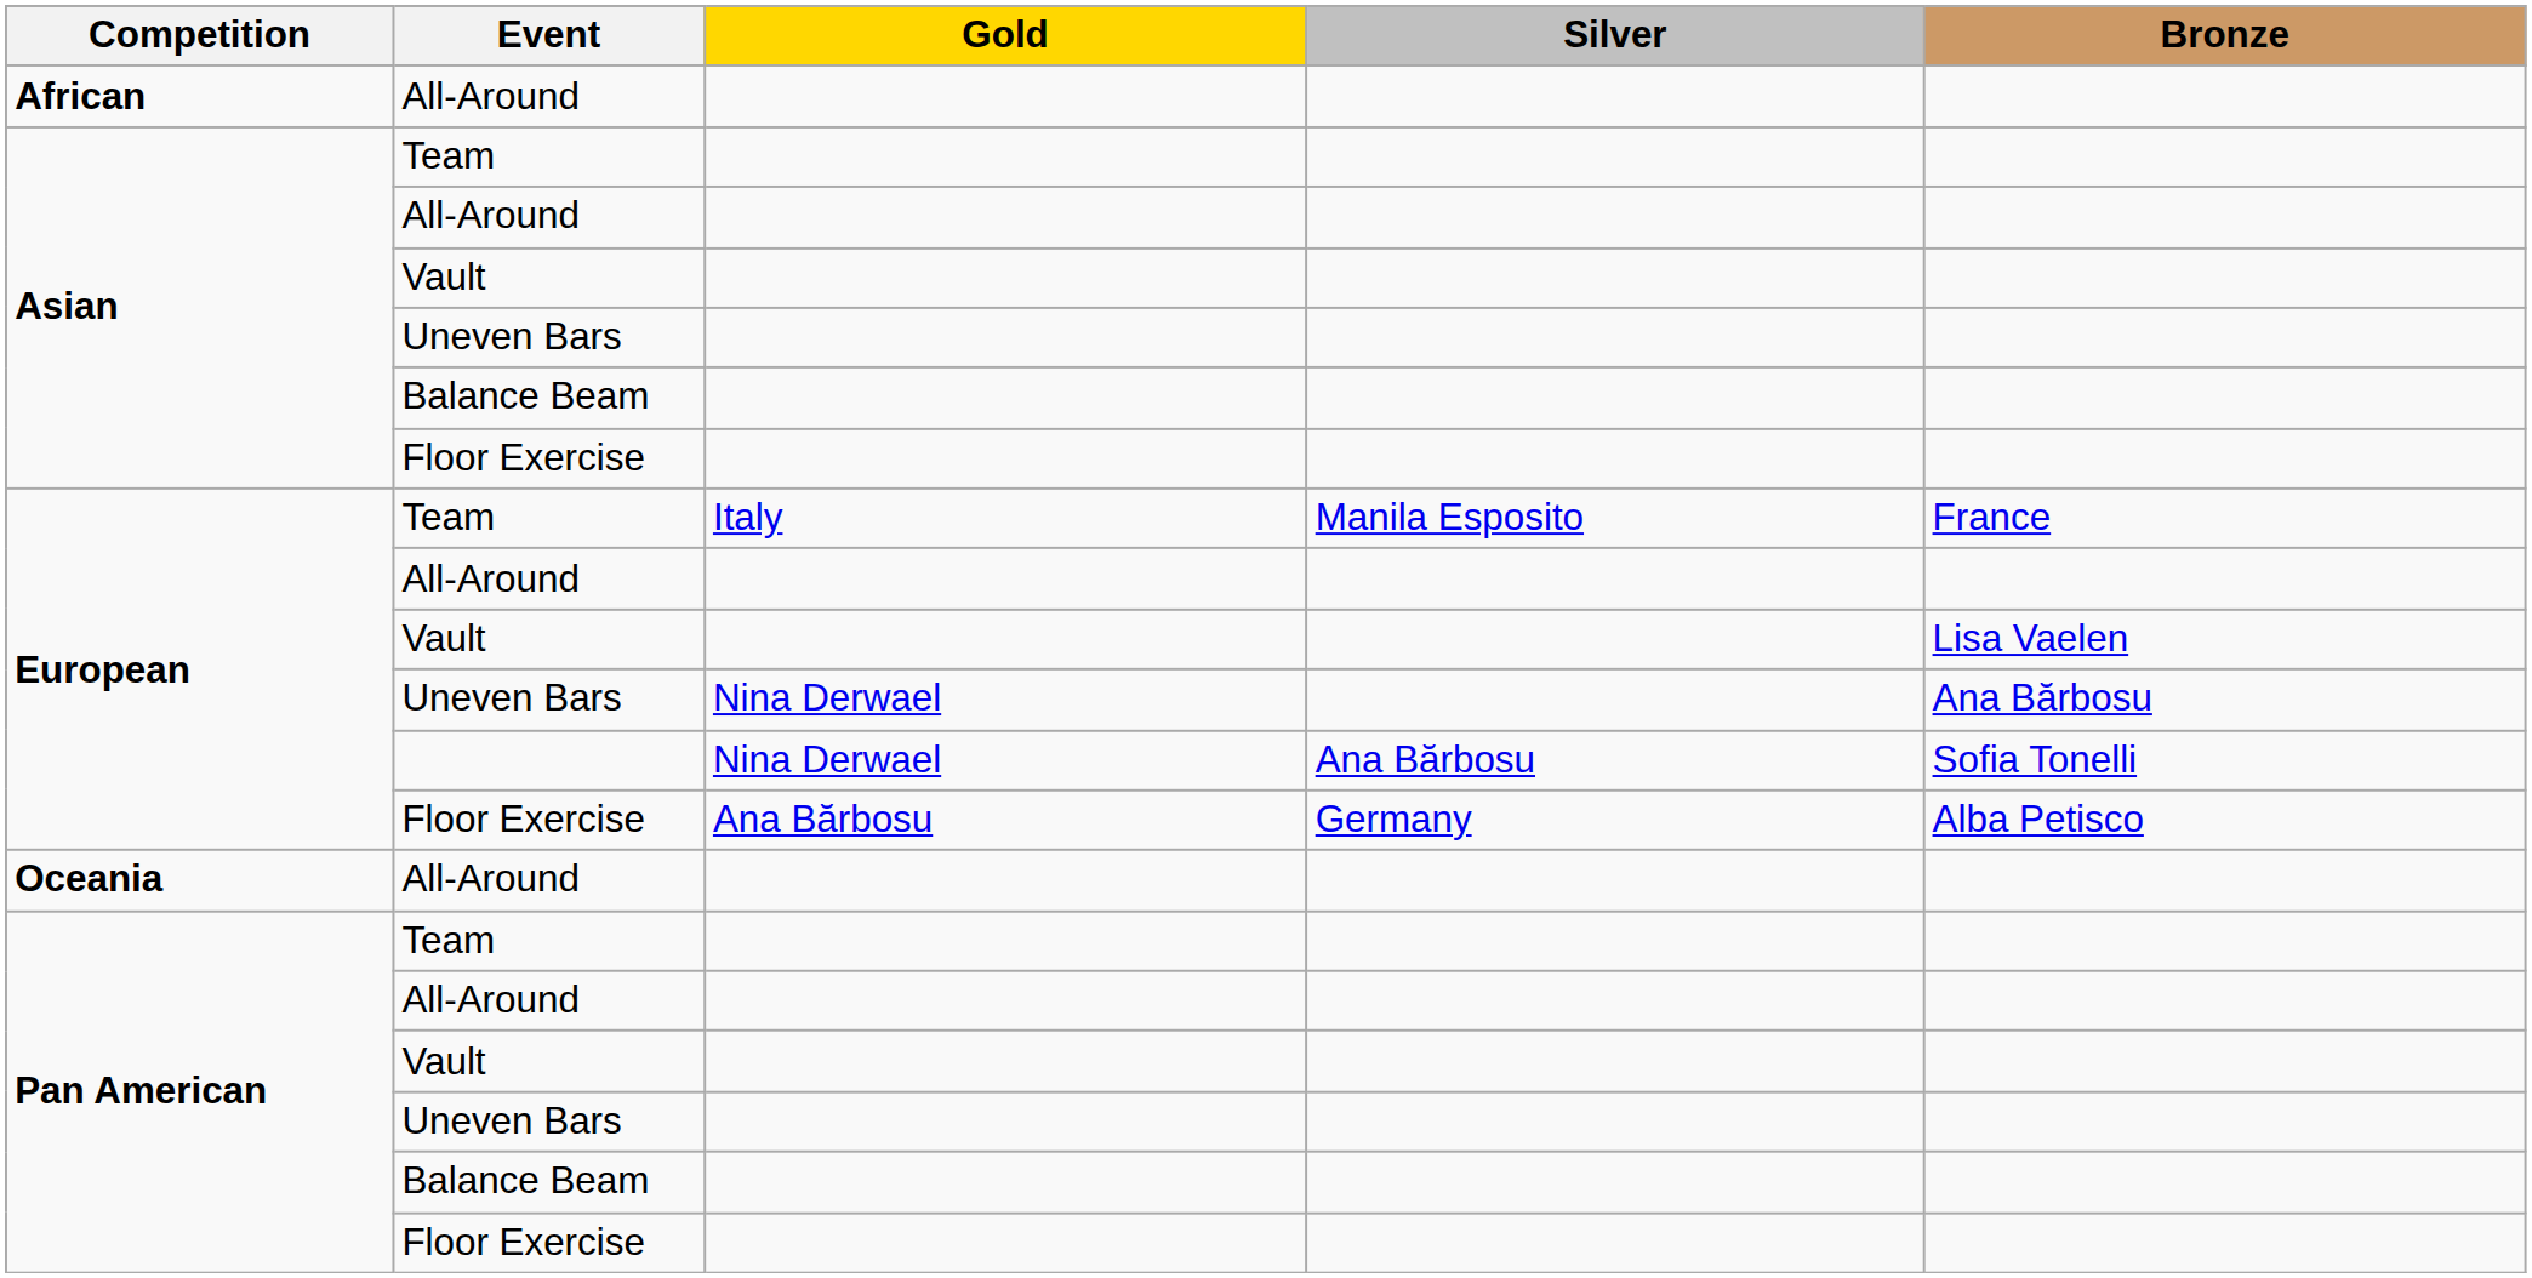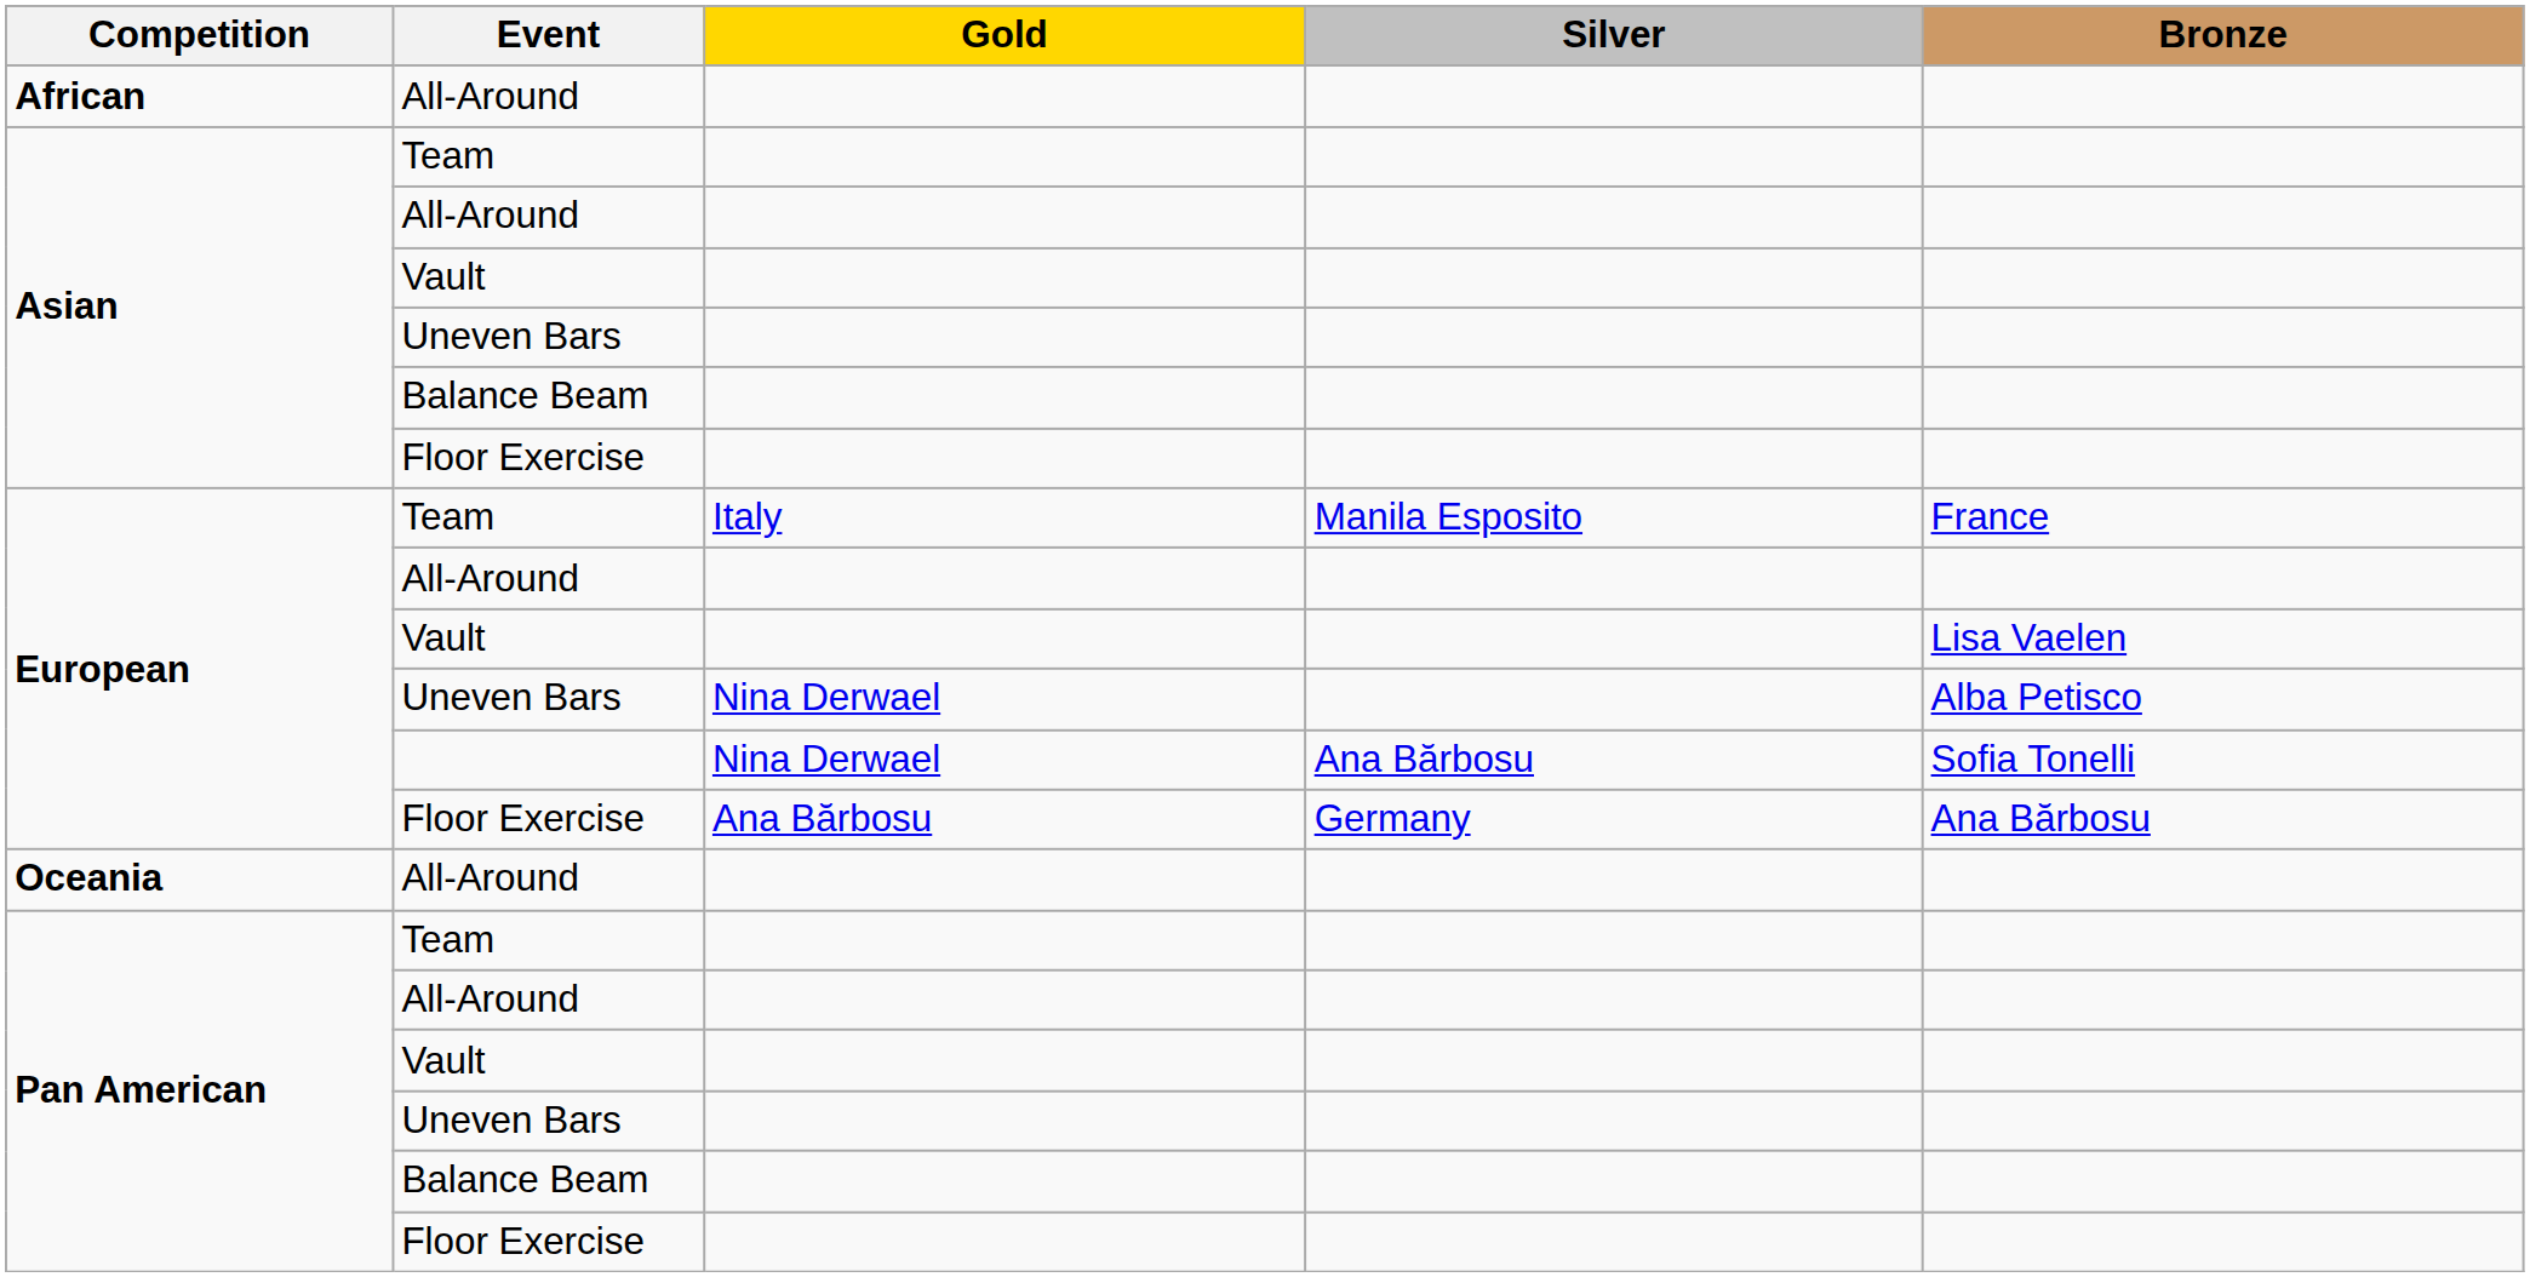 <table class="wikitable" style="width:67%;">
 <tr>
 <th style="text-align:center; width:1%;">Competition</th>
 <th style="text-align:center; width:1%;">Event</th>
 <td style="text-align:center; width:3%; background:gold;"><strong>Gold</strong></td>
 <td style="text-align:center; width:3%; background:silver;"><strong>Silver</strong></td>
 <td style="text-align:center; width:3%; background:#c96;"><strong>Bronze</strong></td>
 </tr>
 <tr>
 <td rowspan="1"><strong>African</strong></td>
 <td>All-Around</td>
 <td></td>
 <td></td>
 <td></td>
 </tr>
 <tr>
 <td rowspan=6><strong>Asian</strong></td>
 <td>Team</td>
 <td></td>
 <td></td>
 <td></td>
 </tr>
 <tr>
 <td>All-Around</td>
 <td></td>
 <td></td>
 <td></td>
 </tr>
 <tr>
 <td>Vault</td>
 <td></td>
 <td></td>
 <td></td>
 </tr>
 <tr>
 <td>Uneven Bars</td>
 <td></td>
 <td></td>
 <td></td>
 </tr>
 <tr>
 <td>Balance Beam</td>
 <td></td>
 <td></td>
 <td></td>
 </tr>
 <tr>
 <td> Floor Exercise </td>
 <td></td>
 <td></td>
 <td></td>
 </tr>
 <tr>
 <td rowspan=6><strong>European</strong></td>
 <td>Team</td>
 <td> <a href='#'>Italy</a></td>
 <td> <a href='#'>Manila Esposito</a></td>
 <td> <a href='#'>France</a></td>
 </tr>
 <tr>
 <td>All-Around</td>
 <td></td>
 <td></td>
 <td></td>
 </tr>
 <tr>
 <td>Vault</td>
 <td></td>
 <td></td>
 <td> <a href='#'>Lisa Vaelen</a></td>
 </tr>
 <tr>
 <td>Uneven Bars</td>
 <td> <a href='#'>Nina Derwael</a></td>
 <td></td>
-<td> <a href='#'>Ana Bărbosu</a></td>
+<td> <a href='#'>Alba Petisco</a></td>
 </tr>
 <tr>
 <td></td>
 <td> <a href='#'>Nina Derwael</a></td>
 <td> <a href='#'>Ana Bărbosu</a></td>
 <td> <a href='#'>Sofia Tonelli</a></td>
 </tr>
 <tr>
 <td> Floor Exercise </td>
 <td> <a href='#'>Ana Bărbosu</a></td>
 <td> <a href='#'>Germany</a></td>
-<td> <a href='#'>Alba Petisco</a></td>
+<td> <a href='#'>Ana Bărbosu</a></td>
 </tr>
 <tr>
 <td><strong>Oceania</strong></td>
 <td>All-Around</td>
 <td></td>
 <td></td>
 <td></td>
 </tr>
 <tr>
 <td rowspan=6><strong>Pan American</strong></td>
 <td>Team</td>
 <td></td>
 <td></td>
 <td></td>
 </tr>
 <tr>
 <td>All-Around</td>
 <td></td>
 <td></td>
 <td></td>
 </tr>
 <tr>
 <td>Vault</td>
 <td></td>
 <td></td>
 <td></td>
 </tr>
 <tr>
 <td>Uneven Bars</td>
 <td></td>
 <td></td>
 <td></td>
 </tr>
 <tr>
 <td>Balance Beam</td>
 <td></td>
 <td></td>
 <td></td>
 </tr>
 <tr>
 <td> Floor Exercise </td>
 <td></td>
 <td></td>
 <td></td>
 </tr>
 </table>
